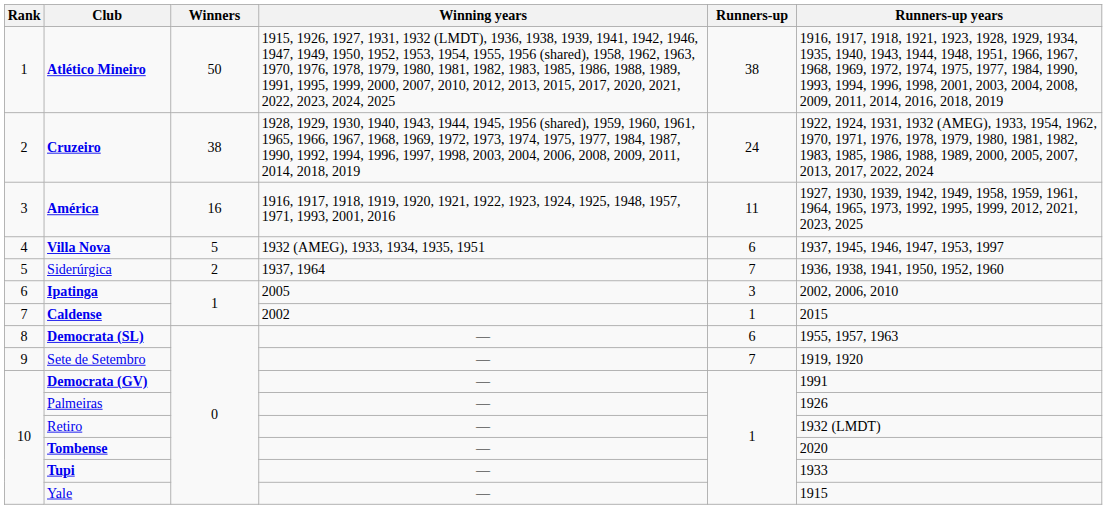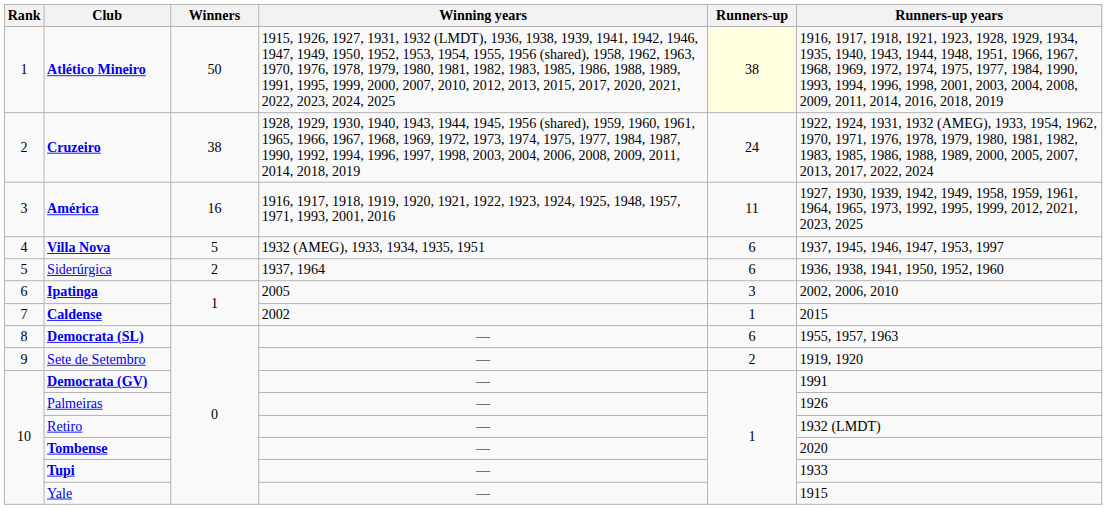 <table class="wikitable sortable">
 <tr>
 <th>Rank</th>
 <th style="width:150px">Club</th>
 <th style="width:100px">Winners</th>
 <th style="width:600px">Winning years</th>
 <th style="width:100px">Runners-up</th>
 <th style="width:400px">Runners-up years</th>
 </tr>
 <tr>
 <td align=center>1</td>
 <td><strong><a href='#'>Atlético Mineiro</a></strong></td>
 <td align=center>50</td>
 <td>1915, 1926, 1927, 1931, 1932 (LMDT), 1936, 1938, 1939, 1941, 1942, 1946, 1947, 1949, 1950, 1952, 1953, 1954, 1955, 1956 (shared), 1958, 1962, 1963, 1970, 1976, 1978, 1979, 1980, 1981, 1982, 1983, 1985, 1986, 1988, 1989, 1991, 1995, 1999, 2000, 2007, 2010, 2012, 2013, 2015, 2017, 2020, 2021, 2022, 2023, 2024, 2025</td>
-<td align=center>38</td>
+<td align=center style="background: lightyellow;">38</td>
 <td>1916, 1917, 1918, 1921, 1923, 1928, 1929, 1934, 1935, 1940, 1943, 1944, 1948, 1951, 1966, 1967, 1968, 1969, 1972, 1974, 1975, 1977, 1984, 1990, 1993, 1994, 1996, 1998, 2001, 2003, 2004, 2008, 2009, 2011, 2014, 2016, 2018, 2019</td>
 </tr>
 <tr>
 <td align=center>2</td>
 <td><strong><a href='#'>Cruzeiro</a></strong></td>
 <td align=center>38</td>
 <td>1928, 1929, 1930, 1940, 1943, 1944, 1945, 1956 (shared), 1959, 1960, 1961, 1965, 1966, 1967, 1968, 1969, 1972, 1973, 1974, 1975, 1977, 1984, 1987, 1990, 1992, 1994, 1996, 1997, 1998, 2003, 2004, 2006, 2008, 2009, 2011, 2014, 2018, 2019</td>
 <td align=center>24</td>
 <td>1922, 1924, 1931, 1932 (AMEG), 1933, 1954, 1962, 1970, 1971, 1976, 1978, 1979, 1980, 1981, 1982, 1983, 1985, 1986, 1988, 1989, 2000, 2005, 2007, 2013, 2017, 2022, 2024</td>
 </tr>
 <tr>
 <td align=center>3</td>
 <td><strong><a href='#'>América</a></strong></td>
 <td align=center>16</td>
 <td>1916, 1917, 1918, 1919, 1920, 1921, 1922, 1923, 1924, 1925, 1948, 1957, 1971, 1993, 2001, 2016</td>
 <td align=center>11</td>
 <td>1927, 1930, 1939, 1942, 1949, 1958, 1959, 1961, 1964, 1965, 1973, 1992, 1995, 1999, 2012, 2021, 2023, 2025</td>
 </tr>
 <tr>
 <td align=center>4</td>
 <td><strong><a href='#'>Villa Nova</a></strong></td>
 <td align=center>5</td>
 <td>1932 (AMEG), 1933, 1934, 1935, 1951</td>
 <td align=center>6</td>
 <td>1937, 1945, 1946, 1947, 1953, 1997</td>
 </tr>
 <tr>
 <td align=center>5</td>
 <td><a href='#'>Siderúrgica</a></td>
 <td align=center>2</td>
 <td>1937, 1964</td>
-<td align=center>7</td>
+<td align=center>6</td>
 <td>1936, 1938, 1941, 1950, 1952, 1960</td>
 </tr>
 <tr>
 <td align=center>6</td>
 <td><strong><a href='#'>Ipatinga</a></strong></td>
 <td rowspan=2 align=center>1</td>
 <td>2005</td>
 <td align=center>3</td>
 <td>2002, 2006, 2010</td>
 </tr>
 <tr>
 <td align=center>7</td>
 <td><strong><a href='#'>Caldense</a></strong></td>
 <td>2002</td>
 <td align=center>1</td>
 <td>2015</td>
 </tr>
 <tr>
 <td align=center>8</td>
 <td><strong><a href='#'>Democrata (SL)</a></strong></td>
 <td rowspan=8 align=center>0</td>
 <td align=center>—</td>
 <td align=center>6</td>
 <td>1955, 1957, 1963</td>
 </tr>
 <tr>
 <td align=center>9</td>
 <td><a href='#'>Sete de Setembro</a></td>
 <td align=center>—</td>
-<td align=center>7</td>
+<td align=center>2</td>
 <td>1919, 1920</td>
 </tr>
 <tr>
 <td rowspan=6 align=center>10</td>
 <td><strong><a href='#'>Democrata (GV)</a></strong></td>
 <td align=center>—</td>
 <td rowspan=6 align=center>1</td>
 <td>1991</td>
 </tr>
 <tr>
 <td><a href='#'>Palmeiras</a></td>
 <td align=center>—</td>
 <td>1926</td>
 </tr>
 <tr>
 <td><a href='#'>Retiro</a></td>
 <td align=center>—</td>
 <td>1932 (LMDT)</td>
 </tr>
 <tr>
 <td><strong><a href='#'>Tombense</a></strong></td>
 <td align=center>—</td>
 <td>2020</td>
 </tr>
 <tr>
 <td><strong><a href='#'>Tupi</a></strong></td>
 <td align=center>—</td>
 <td>1933</td>
 </tr>
 <tr>
 <td><a href='#'>Yale</a></td>
 <td align=center>—</td>
 <td>1915</td>
 </tr>
 </table>
